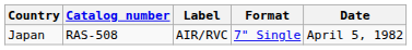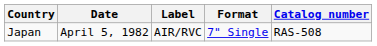 <table class="wikitable">
 <tr>
 <th>Country</th>
-<th><a href='#'>Catalog number</a></th>
+<th>Date</th>
 <th>Label</th>
 <th>Format</th>
-<th>Date</th>
+<th><a href='#'>Catalog number</a></th>
 </tr>
 <tr>
 <td>Japan</td>
-<td>RAS-508</td>
+<td>April 5, 1982</td>
 <td>AIR/RVC</td>
 <td><a href='#'>7" Single</a></td>
-<td>April 5, 1982</td>
+<td>RAS-508</td>
 </tr>
 </table>
